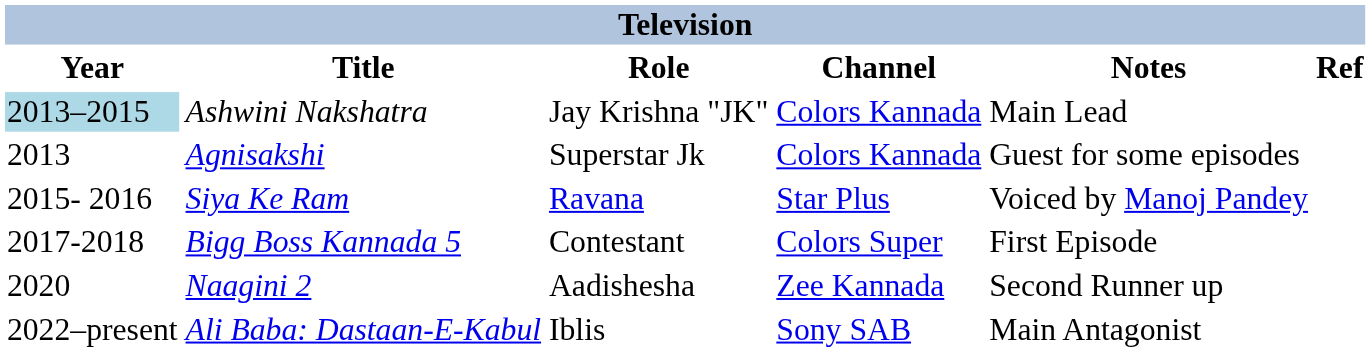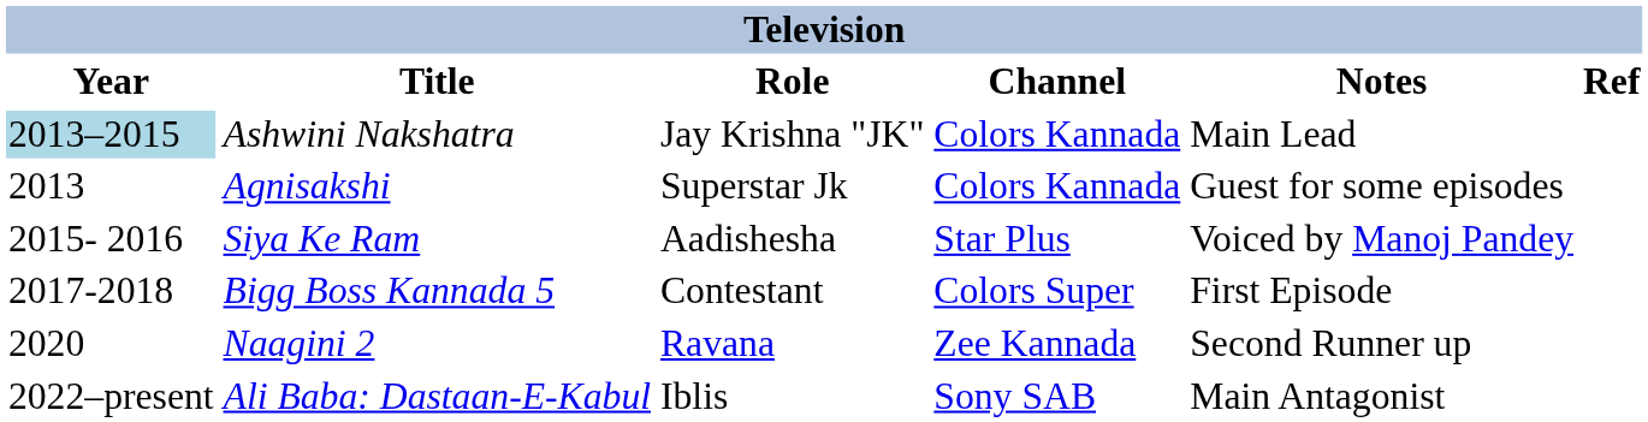 <table class="sortable" class="wikitable">
 <tr>
 <th colspan="6" style="background: LightSteelBlue;">Television</th>
 </tr>
 <tr>
 <th>Year</th>
 <th>Title</th>
 <th>Role</th>
 <th>Channel</th>
 <th>Notes</th>
 <th>Ref</th>
 </tr>
 <tr>
 <td style="background: lightblue;">2013–2015</td>
 <td><em>Ashwini Nakshatra</em></td>
 <td>Jay Krishna "JK"</td>
 <td><a href='#'>Colors Kannada</a></td>
 <td>Main Lead</td>
 <td style="text-align: center;"></td>
 </tr>
 <tr>
 <td>2013</td>
 <td><em><a href='#'>Agnisakshi</a></em></td>
 <td>Superstar Jk</td>
 <td><a href='#'>Colors Kannada</a></td>
 <td>Guest for some episodes</td>
 <td></td>
 </tr>
 <tr>
 <td>2015- 2016</td>
 <td><em><a href='#'>Siya Ke Ram</a></em></td>
-<td><a href='#'>Ravana</a></td>
+<td>Aadishesha</td>
 <td><a href='#'>Star Plus</a></td>
 <td>Voiced by <a href='#'>Manoj Pandey</a></td>
 <td></td>
 </tr>
 <tr>
 <td>2017-2018</td>
 <td><em><a href='#'>Bigg Boss Kannada 5</a></em></td>
 <td>Contestant</td>
 <td><a href='#'>Colors Super</a></td>
 <td>First Episode</td>
 <td></td>
 </tr>
 <tr>
 <td>2020</td>
 <td><em><a href='#'>Naagini 2</a></em></td>
-<td>Aadishesha</td>
+<td><a href='#'>Ravana</a></td>
 <td><a href='#'>Zee Kannada</a></td>
 <td>Second Runner up</td>
 <td></td>
 </tr>
 <tr>
 <td>2022–present</td>
 <td><em><a href='#'>Ali Baba: Dastaan-E-Kabul</a></em></td>
 <td>Iblis</td>
 <td><a href='#'>Sony SAB</a></td>
 <td>Main Antagonist</td>
 <td></td>
 </tr>
 <tr>
 </tr>
 </table>
